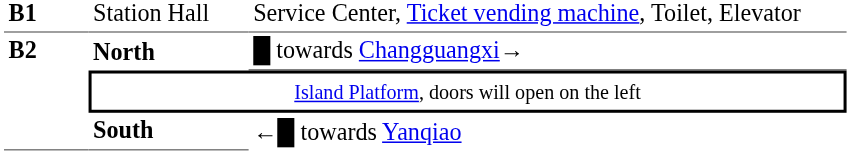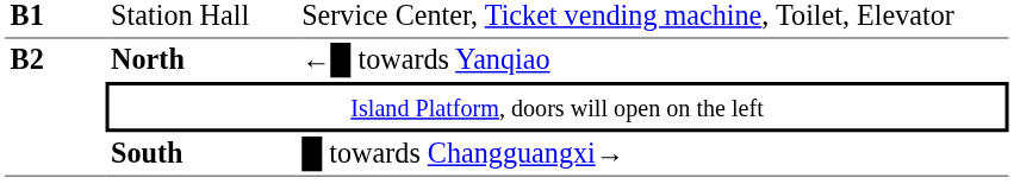 <table table border=0 cellspacing=0 cellpadding=3>
 <tr>
 <td style="border-bottom:solid 1px gray;border-top:solid 0px gray;" width=50 valign=top><strong>B1</strong></td>
 <td style="border-top:solid 0px gray;border-bottom:solid 1px gray;" width=100 valign=top>Station Hall</td>
 <td style="border-top:solid 0px gray;border-bottom:solid 1px gray;" width=390 valign=top>Service Center, <a href='#'>Ticket vending machine</a>, Toilet, Elevator</td>
 </tr>
 <tr>
 <td style="border-top:solid 0px gray;border-bottom:solid 1px gray;" width=50 rowspan=3 valign=top><strong>B2</strong></td>
 <td style="border-top:solid 0px gray;" width=100><strong>North</strong></td>
-<td style="border-bottom:solid 1px gray;"><span>█</span> towards <a href='#'>Changguangxi</a>→</td>
+<td style="border-top:solid 0px gray;" width=390>←<span>█</span>  towards <a href='#'>Yanqiao</a></td>
 </tr>
 <tr>
 <td style="border-top:solid 2px black;border-right:solid 2px black;border-left:solid 2px black;border-bottom:solid 2px black;text-align:center;" colspan=2><small><a href='#'>Island Platform</a>, doors will open on the left</small></td>
 </tr>
 <tr>
 <td style="border-bottom:solid 1px gray;"><strong>South</strong></td>
-<td style="border-top:solid 0px gray;" width=390>←<span>█</span>  towards <a href='#'>Yanqiao</a></td>
+<td style="border-bottom:solid 1px gray;"><span>█</span> towards <a href='#'>Changguangxi</a>→</td>
 </tr>
 </table>
